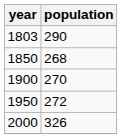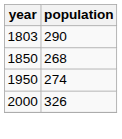 <table class="wikitable">
 <tr>
 <th>year</th>
 <th>population</th>
 </tr>
 <tr>
 <td>1803</td>
 <td>290</td>
 </tr>
 <tr>
 <td>1850</td>
 <td>268</td>
 </tr>
 <tr>
-<td>1900</td>
-<td>270</td>
-</tr>
-<tr>
 <td>1950</td>
-<td>272</td>
+<td>274</td>
 </tr>
 <tr>
 <td>2000</td>
 <td>326</td>
 </tr>
 <tr>
 </tr>
 </table>
